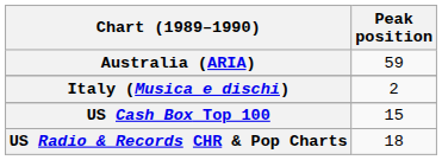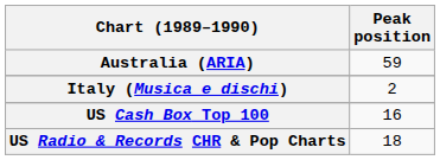 <table class="wikitable sortable plainrowheaders" style="text-align:center">
 <tr>
 <th scope="col">Chart (1989–1990)</th>
 <th scope="col">Peak<br>position</th>
 </tr>
 <tr>
 <th scope="row">Australia (<a href='#'>ARIA</a>)</th>
 <td>59</td>
 </tr>
 <tr>
 </tr>
 <tr>
 </tr>
 <tr>
 <th scope="row">Italy (<em><a href='#'>Musica e dischi</a></em>)</th>
 <td>2</td>
 </tr>
 <tr>
 </tr>
 <tr>
 <th scope="row">US <a href='#'><em>Cash Box</em> Top 100</a></th>
-<td>15</td>
+<td>16</td>
 </tr>
 <tr>
 <th scope="row">US <em><a href='#'>Radio & Records</a></em> <a href='#'>CHR</a> & Pop Charts</th>
 <td>18</td>
 </tr>
 </table>
